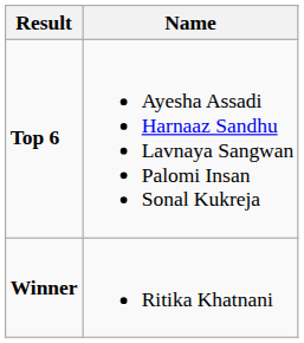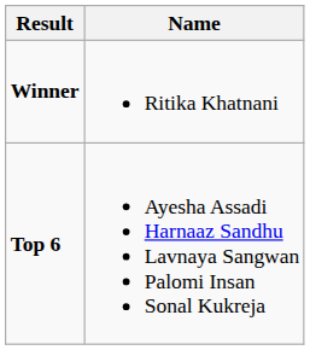 <table class="wikitable sortable" style="font-size: 95%;">
 <tr>
 <th>Result</th>
 <th>Name</th>
 </tr>
 <tr>
+<td><strong>Winner</strong></td>
+<td><br><ul><li>Ritika Khatnani</li></ul></td>
+</tr>
+<tr>
 <td><strong>Top 6</strong></td>
 <td><br><ul><li>Ayesha Assadi</li><li><a href='#'>Harnaaz Sandhu</a></li><li>Lavnaya Sangwan</li><li>Palomi Insan</li><li>Sonal Kukreja</li></ul></td>
 </tr>
-<tr>
-<td><strong>Winner</strong></td>
-<td><br><ul><li>Ritika Khatnani</li></ul></td>
-</tr>
 </table>
